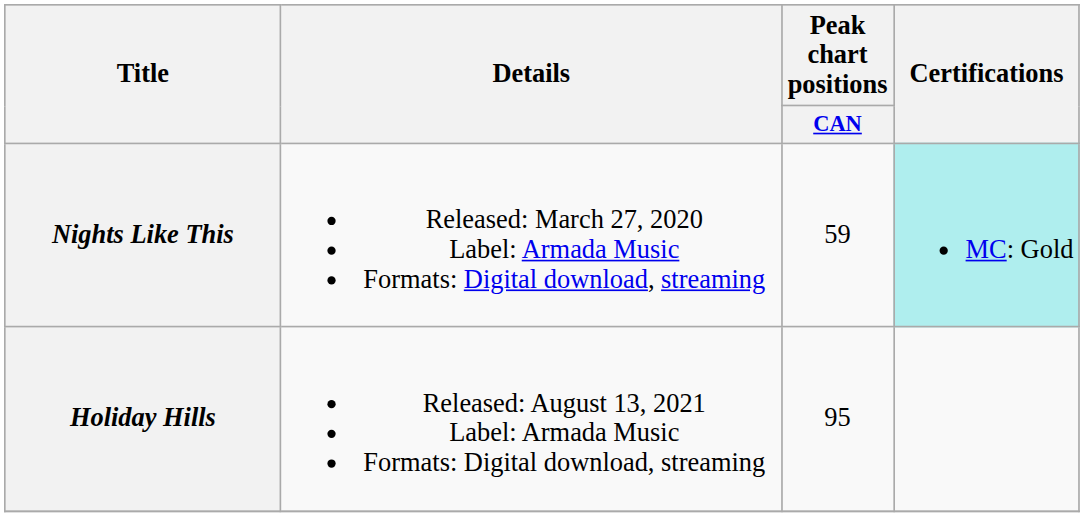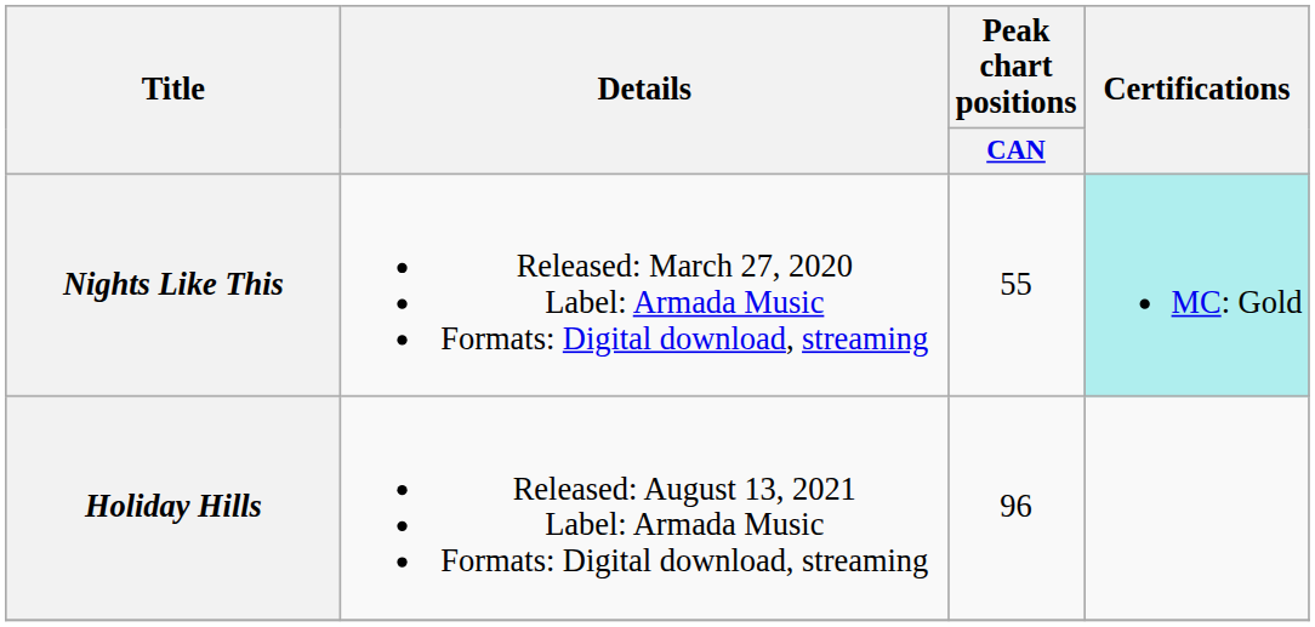 <table class="wikitable plainrowheaders" style="text-align:center;">
 <tr>
 <th scope="col" rowspan="2" style="width:10em;">Title</th>
 <th scope="col" rowspan="2" style="width:18.5em;">Details</th>
 <th scope="col" colspan="1">Peak chart positions</th>
 <th scope="col" rowspan="2">Certifications</th>
 </tr>
 <tr>
 <th scope="col" style="width:3em;font-size:85%;"><a href='#'>CAN</a><br></th>
 </tr>
 <tr>
 <th scope="row"><em>Nights Like This</em></th>
 <td><br><ul><li>Released: March 27, 2020</li><li>Label: <a href='#'>Armada Music</a></li><li>Formats: <a href='#'>Digital download</a>, <a href='#'>streaming</a></li></ul></td>
-<td>59</td>
+<td>55</td>
 <td style="background: paleturquoise;"><br><ul><li><a href='#'>MC</a>: Gold</li></ul></td>
 </tr>
 <tr>
 <th scope="row"><em>Holiday Hills</em></th>
 <td><br><ul><li>Released: August 13, 2021</li><li>Label: Armada Music</li><li>Formats: Digital download, streaming</li></ul></td>
-<td>95</td>
+<td>96</td>
 <td></td>
 </tr>
 <tr>
 </tr>
 </table>
